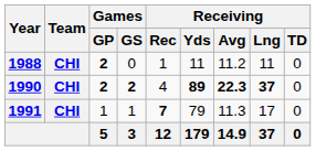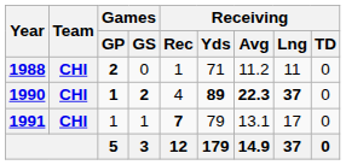 <table class="wikitable" style="text-align:center">
 <tr>
 <th rowspan="2">Year</th>
 <th rowspan="2">Team</th>
 <th colspan="2">Games</th>
 <th colspan="5">Receiving</th>
 </tr>
 <tr>
 <th>GP</th>
 <th>GS</th>
 <th>Rec</th>
 <th>Yds</th>
 <th>Avg</th>
 <th>Lng</th>
 <th>TD</th>
 </tr>
 <tr>
 <th><a href='#'>1988</a></th>
 <th><a href='#'>CHI</a></th>
 <td><strong>2</strong></td>
 <td>0</td>
 <td>1</td>
-<td>11</td>
+<td>71</td>
 <td>11.2</td>
 <td>11</td>
 <td>0</td>
 </tr>
 <tr>
 <th><a href='#'>1990</a></th>
 <th><a href='#'>CHI</a></th>
-<td><strong>2</strong></td>
+<td><strong>1</strong></td>
 <td><strong>2</strong></td>
 <td>4</td>
 <td><strong>89</strong></td>
 <td><strong>22.3</strong></td>
 <td><strong>37</strong></td>
 <td>0</td>
 </tr>
 <tr>
 <th><a href='#'>1991</a></th>
 <th><a href='#'>CHI</a></th>
 <td>1</td>
 <td>1</td>
 <td><strong>7</strong></td>
 <td>79</td>
-<td>11.3</td>
+<td>13.1</td>
 <td>17</td>
 <td>0</td>
 </tr>
 <tr>
 <th colspan="2"></th>
 <th>5</th>
 <th>3</th>
 <th>12</th>
 <th>179</th>
 <th>14.9</th>
 <th>37</th>
 <th>0</th>
 </tr>
 </table>
